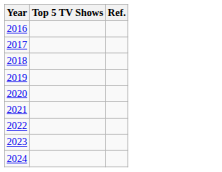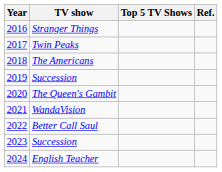 <table class="wikitable sortable">
 <tr>
 <th bgcolor="#efefef">Year</th>
+<th bgcolor="#efefef">TV show</th>
 <th bgcolor="#efefef" class=unsortable>Top 5 TV Shows</th>
 <th bgcolor="#efefef" class=unsortable>Ref.</th>
 </tr>
 <tr>
 <td align="center"><a href='#'>2016</a></td>
+<td><em><a href='#'>Stranger Things</a></em></td>
 <td><small></small></td>
 <td align="center"></td>
 </tr>
 <tr>
 <td align="center"><a href='#'>2017</a></td>
+<td><em><a href='#'>Twin Peaks</a></em></td>
 <td><small></small></td>
 <td align="center"></td>
 </tr>
 <tr>
 <td align="center"><a href='#'>2018</a></td>
+<td><em><a href='#'>The Americans</a></em></td>
 <td><small></small></td>
 <td align="center"></td>
 </tr>
 <tr>
 <td align="center"><a href='#'>2019</a></td>
+<td><em><a href='#'>Succession</a></em></td>
 <td><small></small></td>
 <td align="center"></td>
 </tr>
 <tr>
 <td align="center"><a href='#'>2020</a></td>
+<td><em><a href='#'>The Queen's Gambit</a></em></td>
 <td><small></small></td>
 <td align="center"></td>
 </tr>
 <tr>
 <td align="center"><a href='#'>2021</a></td>
+<td><em><a href='#'>WandaVision</a></em></td>
 <td><small></small></td>
 <td align="center"></td>
 </tr>
 <tr>
 <td><a href='#'>2022</a></td>
+<td><em><a href='#'>Better Call Saul</a></em></td>
 <td><small></small></td>
 <td></td>
 </tr>
 <tr>
 <td align="center"><a href='#'>2023</a></td>
+<td><em><a href='#'>Succession</a></em></td>
 <td><small></small></td>
 <td align="center"></td>
 </tr>
 <tr>
 <td align="center"><a href='#'>2024</a></td>
+<td><em><a href='#'>English Teacher</a></em></td>
 <td><small></small></td>
 <td align="center"></td>
 </tr>
 </table>
